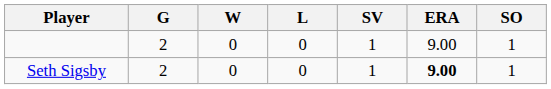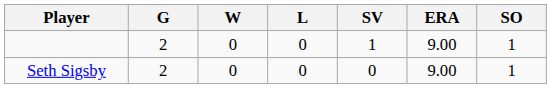 <table class="wikitable sortable">
 <tr>
 <th bgcolor="#DDDDFF" width="16%">Player</th>
 <th bgcolor="#DDDDFF" width="9%">G</th>
 <th bgcolor="#DDDDFF" width="9%">W</th>
 <th bgcolor="#DDDDFF" width="9%">L</th>
 <th bgcolor="#DDDDFF" width="9%">SV</th>
 <th bgcolor="#DDDDFF" width="9%">ERA</th>
 <th bgcolor="#DDDDFF" width="9%">SO</th>
 </tr>
 <tr align="center">
 <td></td>
 <td>2</td>
 <td>0</td>
 <td>0</td>
 <td>1</td>
 <td>9.00</td>
 <td>1</td>
 </tr>
 <tr align="center">
 <td><a href='#'>Seth Sigsby</a></td>
 <td>2</td>
 <td>0</td>
 <td>0</td>
-<td>1</td>
-<td><strong>9.00</strong></td>
+<td>0</td>
+<td>9.00</td>
 <td>1</td>
 </tr>
 </table>
